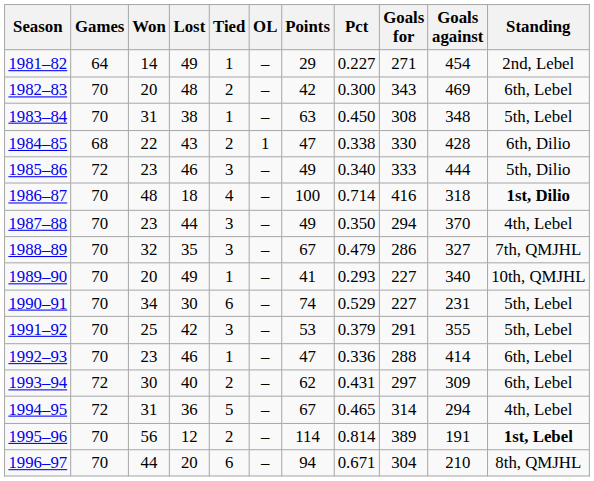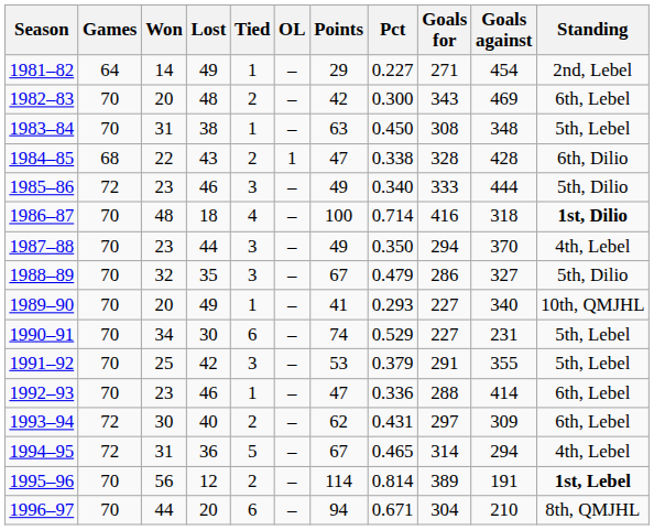 <table class="wikitable" style="text-align:center">
 <tr>
 <th>Season</th>
 <th>Games</th>
 <th>Won</th>
 <th>Lost</th>
 <th>Tied</th>
 <th>OL</th>
 <th>Points</th>
 <th>Pct</th>
 <th>Goals<br>for</th>
 <th>Goals<br>against</th>
 <th>Standing</th>
 </tr>
 <tr>
 <td><a href='#'>1981–82</a></td>
 <td>64</td>
 <td>14</td>
 <td>49</td>
 <td>1</td>
 <td>–</td>
 <td>29</td>
 <td>0.227</td>
 <td>271</td>
 <td>454</td>
 <td>2nd, Lebel</td>
 </tr>
 <tr>
 <td><a href='#'>1982–83</a></td>
 <td>70</td>
 <td>20</td>
 <td>48</td>
 <td>2</td>
 <td>–</td>
 <td>42</td>
 <td>0.300</td>
 <td>343</td>
 <td>469</td>
 <td>6th, Lebel</td>
 </tr>
 <tr>
 <td><a href='#'>1983–84</a></td>
 <td>70</td>
 <td>31</td>
 <td>38</td>
 <td>1</td>
 <td>–</td>
 <td>63</td>
 <td>0.450</td>
 <td>308</td>
 <td>348</td>
 <td>5th, Lebel</td>
 </tr>
 <tr>
 <td><a href='#'>1984–85</a></td>
 <td>68</td>
 <td>22</td>
 <td>43</td>
 <td>2</td>
 <td>1</td>
 <td>47</td>
 <td>0.338</td>
-<td>330</td>
+<td>328</td>
 <td>428</td>
 <td>6th, Dilio</td>
 </tr>
 <tr>
 <td><a href='#'>1985–86</a></td>
 <td>72</td>
 <td>23</td>
 <td>46</td>
 <td>3</td>
 <td>–</td>
 <td>49</td>
 <td>0.340</td>
 <td>333</td>
 <td>444</td>
 <td>5th, Dilio</td>
 </tr>
 <tr>
 <td><a href='#'>1986–87</a></td>
 <td>70</td>
 <td>48</td>
 <td>18</td>
 <td>4</td>
 <td>–</td>
 <td>100</td>
 <td>0.714</td>
 <td>416</td>
 <td>318</td>
 <td><strong>1st, Dilio</strong></td>
 </tr>
 <tr>
 <td><a href='#'>1987–88</a></td>
 <td>70</td>
 <td>23</td>
 <td>44</td>
 <td>3</td>
 <td>–</td>
 <td>49</td>
 <td>0.350</td>
 <td>294</td>
 <td>370</td>
 <td>4th, Lebel</td>
 </tr>
 <tr>
 <td><a href='#'>1988–89</a></td>
 <td>70</td>
 <td>32</td>
 <td>35</td>
 <td>3</td>
 <td>–</td>
 <td>67</td>
 <td>0.479</td>
 <td>286</td>
 <td>327</td>
-<td>7th, QMJHL</td>
+<td>5th, Dilio</td>
 </tr>
 <tr>
 <td><a href='#'>1989–90</a></td>
 <td>70</td>
 <td>20</td>
 <td>49</td>
 <td>1</td>
 <td>–</td>
 <td>41</td>
 <td>0.293</td>
 <td>227</td>
 <td>340</td>
 <td>10th, QMJHL</td>
 </tr>
 <tr>
 <td><a href='#'>1990–91</a></td>
 <td>70</td>
 <td>34</td>
 <td>30</td>
 <td>6</td>
 <td>–</td>
 <td>74</td>
 <td>0.529</td>
 <td>227</td>
 <td>231</td>
 <td>5th, Lebel</td>
 </tr>
 <tr>
 <td><a href='#'>1991–92</a></td>
 <td>70</td>
 <td>25</td>
 <td>42</td>
 <td>3</td>
 <td>–</td>
 <td>53</td>
 <td>0.379</td>
 <td>291</td>
 <td>355</td>
 <td>5th, Lebel</td>
 </tr>
 <tr>
 <td><a href='#'>1992–93</a></td>
 <td>70</td>
 <td>23</td>
 <td>46</td>
 <td>1</td>
 <td>–</td>
 <td>47</td>
 <td>0.336</td>
 <td>288</td>
 <td>414</td>
 <td>6th, Lebel</td>
 </tr>
 <tr>
 <td><a href='#'>1993–94</a></td>
 <td>72</td>
 <td>30</td>
 <td>40</td>
 <td>2</td>
 <td>–</td>
 <td>62</td>
 <td>0.431</td>
 <td>297</td>
 <td>309</td>
 <td>6th, Lebel</td>
 </tr>
 <tr>
 <td><a href='#'>1994–95</a></td>
 <td>72</td>
 <td>31</td>
 <td>36</td>
 <td>5</td>
 <td>–</td>
 <td>67</td>
 <td>0.465</td>
 <td>314</td>
 <td>294</td>
 <td>4th, Lebel</td>
 </tr>
 <tr>
 <td><a href='#'>1995–96</a></td>
 <td>70</td>
 <td>56</td>
 <td>12</td>
 <td>2</td>
 <td>–</td>
 <td>114</td>
 <td>0.814</td>
 <td>389</td>
 <td>191</td>
 <td><strong>1st, Lebel</strong></td>
 </tr>
 <tr>
 <td><a href='#'>1996–97</a></td>
 <td>70</td>
 <td>44</td>
 <td>20</td>
 <td>6</td>
 <td>–</td>
 <td>94</td>
 <td>0.671</td>
 <td>304</td>
 <td>210</td>
 <td>8th, QMJHL</td>
 </tr>
 </table>
